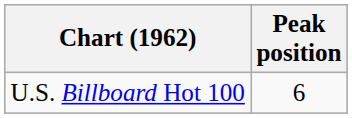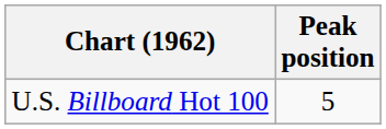 <table class="wikitable sortable">
 <tr>
 <th>Chart (1962)</th>
 <th>Peak<br>position</th>
 </tr>
 <tr>
 <td>U.S. <a href='#'><em>Billboard</em> Hot 100</a></td>
-<td align="center">6</td>
+<td align="center">5</td>
 </tr>
 </table>
